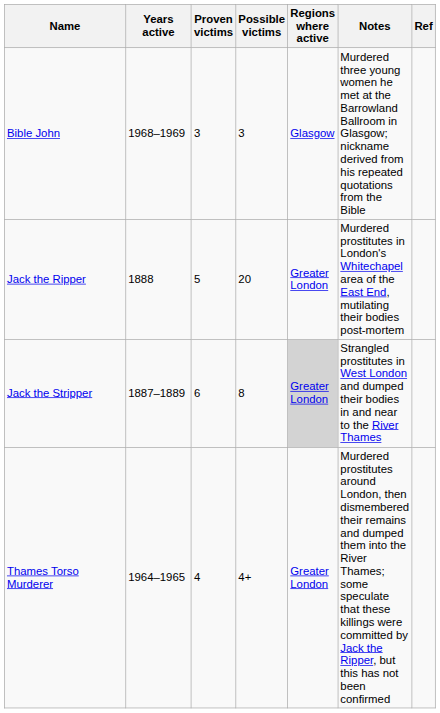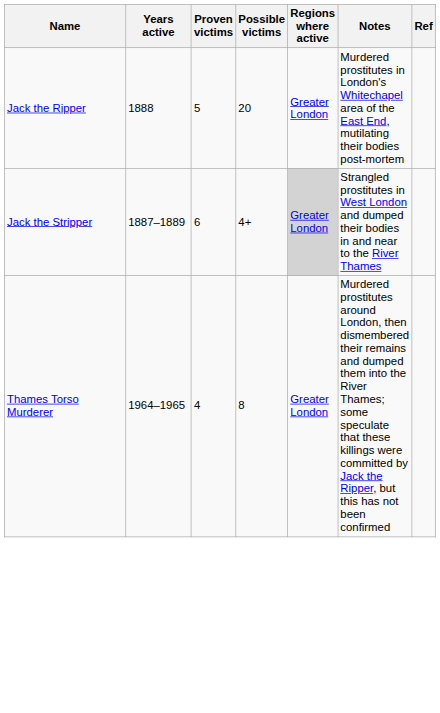 <table class="wikitable sortable">
 <tr>
 <th width="200px">Name</th>
 <th width="100px">Years active</th>
 <th data-sort-type="number">Proven victims</th>
 <th data-sort-type="number">Possible victims</th>
 <th>Regions where active</th>
 <th>Notes</th>
 <th>Ref</th>
-</tr>
-<tr>
-<td><a href='#'>Bible John</a></td>
-<td>1968–1969</td>
-<td>3</td>
-<td>3</td>
-<td><a href='#'>Glasgow</a></td>
-<td>Murdered three young women he met at the Barrowland Ballroom in Glasgow; nickname derived from his repeated quotations from the Bible</td>
-<td></td>
 </tr>
 <tr>
 <td><a href='#'>Jack the Ripper</a></td>
 <td>1888</td>
 <td>5</td>
 <td>20</td>
 <td><a href='#'>Greater London</a></td>
 <td>Murdered prostitutes in London's <a href='#'>Whitechapel</a> area of the <a href='#'>East End</a>, mutilating their bodies post-mortem</td>
 <td></td>
 </tr>
 <tr>
 <td><a href='#'>Jack the Stripper</a></td>
 <td>1887–1889</td>
 <td>6</td>
-<td>8</td>
+<td>4+</td>
 <td style="background: lightgrey;"><a href='#'>Greater London</a></td>
 <td>Strangled prostitutes in <a href='#'>West London</a> and dumped their bodies in and near to the <a href='#'>River Thames</a></td>
 <td></td>
 </tr>
 <tr>
 <td><a href='#'>Thames Torso Murderer</a></td>
 <td>1964–1965</td>
 <td>4</td>
-<td>4+</td>
+<td>8</td>
 <td><a href='#'>Greater London</a></td>
 <td>Murdered prostitutes around London, then dismembered their remains and dumped them into the River Thames; some speculate that these killings were committed by <a href='#'>Jack the Ripper</a>, but this has not been confirmed</td>
 <td></td>
 </tr>
 </table>
